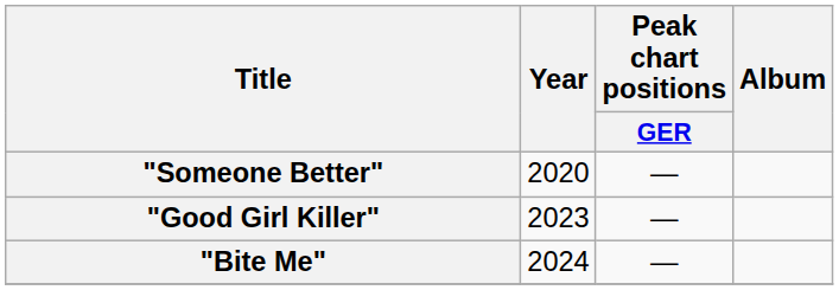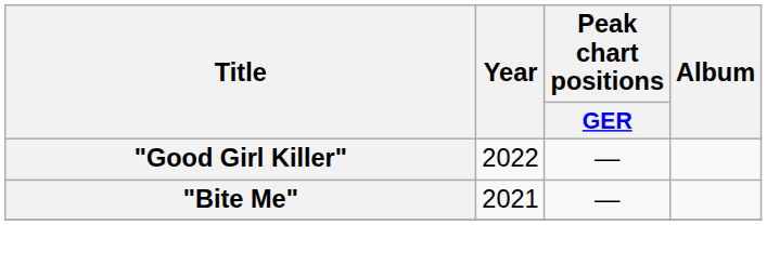 <table class="wikitable plainrowheaders" style="text-align:center;">
 <tr>
 <th scope="col" rowspan="2" style="width:18em;">Title</th>
 <th scope="col" rowspan="2">Year</th>
 <th scope="col" colspan="1">Peak chart positions</th>
 <th scope="col" rowspan="2">Album</th>
 </tr>
 <tr>
 <th scope="col" style="width:2.5em;font-size:90%;"><a href='#'>GER</a></th>
 </tr>
 <tr>
-<th scope="row">"Someone Better"</th>
-<td>2020</td>
-<td>—</td>
-<td></td>
-</tr>
-<tr>
 <th scope="row">"Good Girl Killer"</th>
-<td>2023</td>
+<td>2022</td>
 <td>—</td>
 <td></td>
 </tr>
 <tr>
 <th scope="row">"Bite Me"</th>
-<td>2024</td>
+<td>2021</td>
 <td>—</td>
 <td></td>
 </tr>
 <tr>
 </tr>
 </table>
